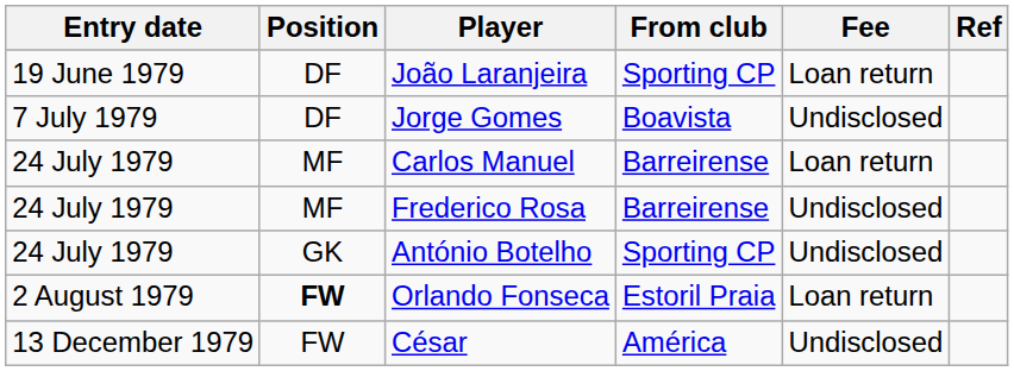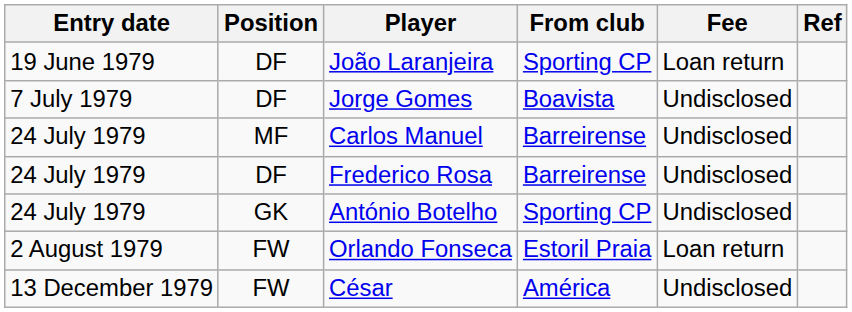 <table class="wikitable">
 <tr>
 <th>Entry date</th>
 <th>Position</th>
 <th>Player</th>
 <th>From club</th>
 <th>Fee</th>
 <th>Ref</th>
 </tr>
 <tr>
 <td>19 June 1979</td>
 <td style="text-align:center;">DF</td>
 <td style="text-align:left;"><a href='#'>João Laranjeira</a></td>
 <td style="text-align:left;"><a href='#'>Sporting CP</a></td>
 <td>Loan return</td>
 <td></td>
 </tr>
 <tr>
 <td>7 July 1979</td>
 <td style="text-align:center;">DF</td>
 <td style="text-align:left;"><a href='#'>Jorge Gomes</a></td>
 <td style="text-align:left;"><a href='#'>Boavista</a></td>
 <td>Undisclosed</td>
 <td></td>
 </tr>
 <tr>
 <td>24 July 1979</td>
 <td style="text-align:center;">MF</td>
 <td style="text-align:left;"><a href='#'>Carlos Manuel</a></td>
 <td style="text-align:left;"><a href='#'>Barreirense</a></td>
-<td>Loan return</td>
+<td>Undisclosed</td>
 <td></td>
 </tr>
 <tr>
 <td>24 July 1979</td>
-<td style="text-align:center;">MF</td>
+<td style="text-align:center;">DF</td>
 <td style="text-align:left;"><a href='#'>Frederico Rosa</a></td>
 <td style="text-align:left;"><a href='#'>Barreirense</a></td>
 <td>Undisclosed</td>
 <td></td>
 </tr>
 <tr>
 <td>24 July 1979</td>
 <td style="text-align:center;">GK</td>
 <td style="text-align:left;"><a href='#'>António Botelho</a></td>
 <td style="text-align:left;"><a href='#'>Sporting CP</a></td>
 <td>Undisclosed</td>
 <td></td>
 </tr>
 <tr>
 <td>2 August 1979</td>
-<td style="text-align:center;"><strong>FW</strong></td>
+<td style="text-align:center;">FW</td>
 <td style="text-align:left;"><a href='#'>Orlando Fonseca</a></td>
 <td style="text-align:left;"><a href='#'>Estoril Praia</a></td>
 <td>Loan return</td>
 <td></td>
 </tr>
 <tr>
 <td>13 December 1979</td>
 <td style="text-align:center;">FW</td>
 <td style="text-align:left;"><a href='#'>César</a></td>
 <td style="text-align:left;"><a href='#'>América</a></td>
 <td>Undisclosed</td>
 <td></td>
 </tr>
 </table>
